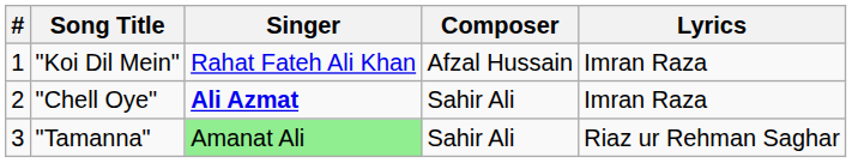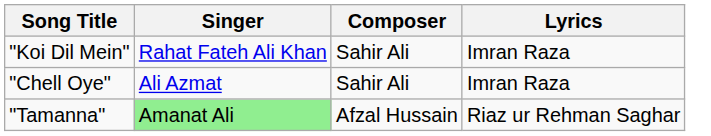 <table class="wikitable" style="font-size:95%;">
 <tr>
-<th>#</th>
 <th>Song Title</th>
 <th>Singer</th>
 <th>Composer</th>
 <th>Lyrics</th>
 </tr>
 <tr>
-<td>1</td>
 <td>"Koi Dil Mein"</td>
 <td><a href='#'>Rahat Fateh Ali Khan</a></td>
-<td>Afzal Hussain</td>
-<td>Imran Raza</td>
-</tr>
-<tr>
-<td>2</td>
-<td>"Chell Oye"</td>
-<td><strong><a href='#'>Ali Azmat</a></strong></td>
 <td>Sahir Ali</td>
 <td>Imran Raza</td>
 </tr>
 <tr>
-<td>3</td>
+<td>"Chell Oye"</td>
+<td><a href='#'>Ali Azmat</a></td>
+<td>Sahir Ali</td>
+<td>Imran Raza</td>
+</tr>
+<tr>
 <td>"Tamanna"</td>
 <td style="background: lightgreen;">Amanat Ali</td>
-<td>Sahir Ali</td>
+<td>Afzal Hussain</td>
 <td>Riaz ur Rehman Saghar</td>
 </tr>
 </table>
